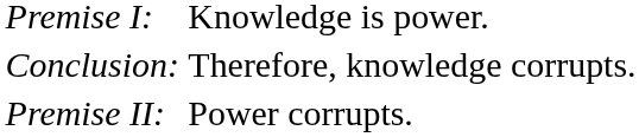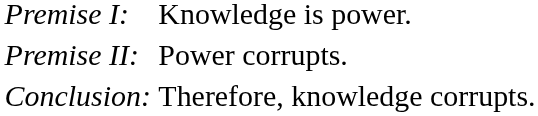 <table>
 <tr>
 <td><em>Premise I:</em></td>
 <td>Knowledge is power.</td>
 </tr>
 <tr>
+<td><em>Premise II:</em></td>
+<td>Power corrupts.</td>
+</tr>
+<tr>
 <td><em>Conclusion:</em></td>
 <td>Therefore, knowledge corrupts.</td>
 </tr>
-<tr>
-<td><em>Premise II:</em></td>
-<td>Power corrupts.</td>
-</tr>
 </table>
